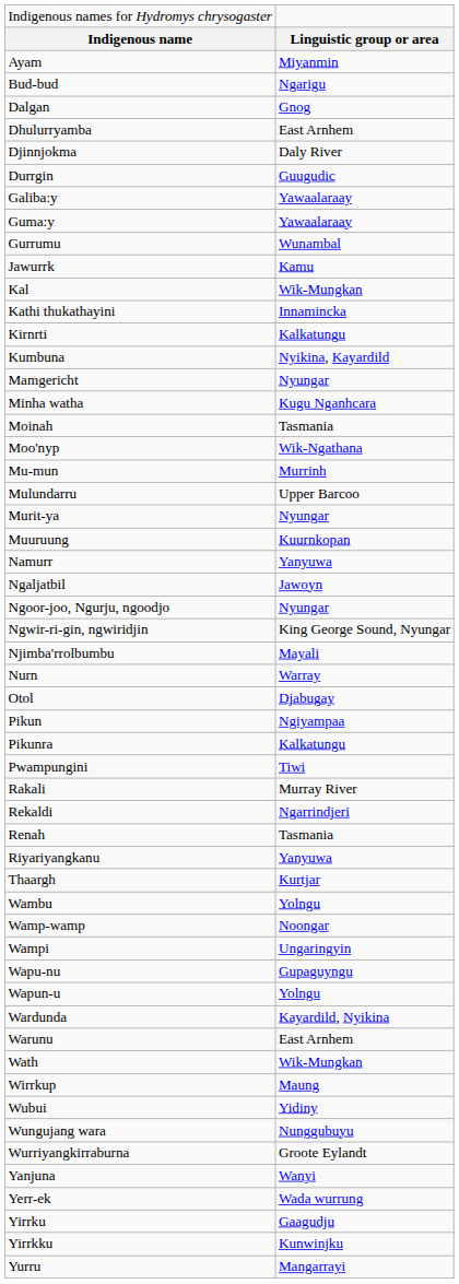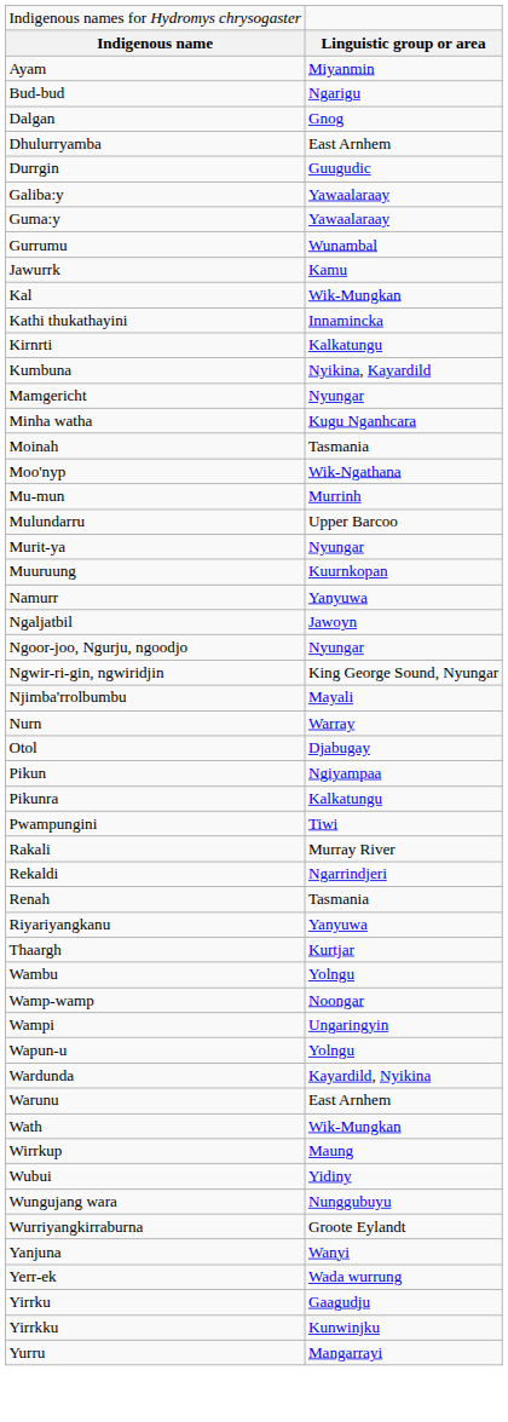 <table class="wikitable collapsible collapsed">
 <tr>
 <td>Indigenous names for <em>Hydromys chrysogaster</em></td>
 </tr>
 <tr>
 <th>Indigenous name</th>
 <th>Linguistic group or area</th>
 </tr>
 <tr>
 <td>Ayam</td>
 <td><a href='#'>Miyanmin</a></td>
 </tr>
 <tr>
 <td>Bud-bud</td>
 <td><a href='#'>Ngarigu</a></td>
 </tr>
 <tr>
 <td>Dalgan</td>
 <td><a href='#'>Gnog</a></td>
 </tr>
 <tr>
 <td>Dhulurryamba</td>
 <td>East Arnhem</td>
-</tr>
-<tr>
-<td>Djinnjokma</td>
-<td>Daly River</td>
 </tr>
 <tr>
 <td>Durrgin</td>
 <td><a href='#'>Guugudic</a></td>
 </tr>
 <tr>
 <td>Galiba:y</td>
 <td><a href='#'>Yawaalaraay</a></td>
 </tr>
 <tr>
 <td>Guma:y</td>
 <td><a href='#'>Yawaalaraay</a></td>
 </tr>
 <tr>
 <td>Gurrumu</td>
 <td><a href='#'>Wunambal</a></td>
 </tr>
 <tr>
 <td>Jawurrk</td>
 <td><a href='#'>Kamu</a></td>
 </tr>
 <tr>
 <td>Kal</td>
 <td><a href='#'>Wik-Mungkan</a></td>
 </tr>
 <tr>
 <td>Kathi thukathayini</td>
 <td><a href='#'>Innamincka</a></td>
 </tr>
 <tr>
 <td>Kirnrti</td>
 <td><a href='#'>Kalkatungu</a></td>
 </tr>
 <tr>
 <td>Kumbuna</td>
 <td><a href='#'>Nyikina</a>, <a href='#'>Kayardild</a></td>
 </tr>
 <tr>
 <td>Mamgericht</td>
 <td><a href='#'>Nyungar</a></td>
 </tr>
 <tr>
 <td>Minha watha</td>
 <td><a href='#'>Kugu Nganhcara</a></td>
 </tr>
 <tr>
 <td>Moinah</td>
 <td>Tasmania</td>
 </tr>
 <tr>
 <td>Moo'nyp</td>
 <td><a href='#'>Wik-Ngathana</a></td>
 </tr>
 <tr>
 <td>Mu-mun</td>
 <td><a href='#'>Murrinh</a></td>
 </tr>
 <tr>
 <td>Mulundarru</td>
 <td>Upper Barcoo</td>
 </tr>
 <tr>
 <td>Murit-ya</td>
 <td><a href='#'>Nyungar</a></td>
 </tr>
 <tr>
 <td>Muuruung</td>
 <td><a href='#'>Kuurnkopan</a></td>
 </tr>
 <tr>
 <td>Namurr</td>
 <td><a href='#'>Yanyuwa</a></td>
 </tr>
 <tr>
 <td>Ngaljatbil</td>
 <td><a href='#'>Jawoyn</a></td>
 </tr>
 <tr>
 <td>Ngoor-joo, Ngurju, ngoodjo</td>
 <td><a href='#'>Nyungar</a></td>
 </tr>
 <tr>
 <td>Ngwir-ri-gin, ngwiridjin</td>
 <td>King George Sound, Nyungar</td>
 </tr>
 <tr>
 <td>Njimba'rrolbumbu</td>
 <td><a href='#'>Mayali</a></td>
 </tr>
 <tr>
 <td>Nurn</td>
 <td><a href='#'>Warray</a></td>
 </tr>
 <tr>
 <td>Otol</td>
 <td><a href='#'>Djabugay</a></td>
 </tr>
 <tr>
 <td>Pikun</td>
 <td><a href='#'>Ngiyampaa</a></td>
 </tr>
 <tr>
 <td>Pikunra</td>
 <td><a href='#'>Kalkatungu</a></td>
 </tr>
 <tr>
 <td>Pwampungini</td>
 <td><a href='#'>Tiwi</a></td>
 </tr>
 <tr>
 <td>Rakali</td>
 <td>Murray River</td>
 </tr>
 <tr>
 <td>Rekaldi</td>
 <td><a href='#'>Ngarrindjeri</a></td>
 </tr>
 <tr>
 <td>Renah</td>
 <td>Tasmania</td>
 </tr>
 <tr>
 <td>Riyariyangkanu</td>
 <td><a href='#'>Yanyuwa</a></td>
 </tr>
 <tr>
 <td>Thaargh</td>
 <td><a href='#'>Kurtjar</a></td>
 </tr>
 <tr>
 <td>Wambu</td>
 <td><a href='#'>Yolngu</a></td>
 </tr>
 <tr>
 <td>Wamp-wamp</td>
 <td><a href='#'>Noongar</a></td>
 </tr>
 <tr>
 <td>Wampi</td>
 <td><a href='#'>Ungaringyin</a></td>
 </tr>
 <tr>
-<td>Wapu-nu</td>
-<td><a href='#'>Gupaguyngu</a></td>
-</tr>
-<tr>
 <td>Wapun-u</td>
 <td><a href='#'>Yolngu</a></td>
 </tr>
 <tr>
 <td>Wardunda</td>
 <td><a href='#'>Kayardild</a>, <a href='#'>Nyikina</a></td>
 </tr>
 <tr>
 <td>Warunu</td>
 <td>East Arnhem</td>
 </tr>
 <tr>
 <td>Wath</td>
 <td><a href='#'>Wik-Mungkan</a></td>
 </tr>
 <tr>
 <td>Wirrkup</td>
 <td><a href='#'>Maung</a></td>
 </tr>
 <tr>
 <td>Wubui</td>
 <td><a href='#'>Yidiny</a></td>
 </tr>
 <tr>
 <td>Wungujang wara</td>
 <td><a href='#'>Nunggubuyu</a></td>
 </tr>
 <tr>
 <td>Wurriyangkirraburna</td>
 <td>Groote Eylandt</td>
 </tr>
 <tr>
 <td>Yanjuna</td>
 <td><a href='#'>Wanyi</a></td>
 </tr>
 <tr>
 <td>Yerr-ek</td>
 <td><a href='#'>Wada wurrung</a></td>
 </tr>
 <tr>
 <td>Yirrku</td>
 <td><a href='#'>Gaagudju</a></td>
 </tr>
 <tr>
 <td>Yirrkku</td>
 <td><a href='#'>Kunwinjku</a></td>
 </tr>
 <tr>
 <td>Yurru</td>
 <td><a href='#'>Mangarrayi</a></td>
 </tr>
 </table>
